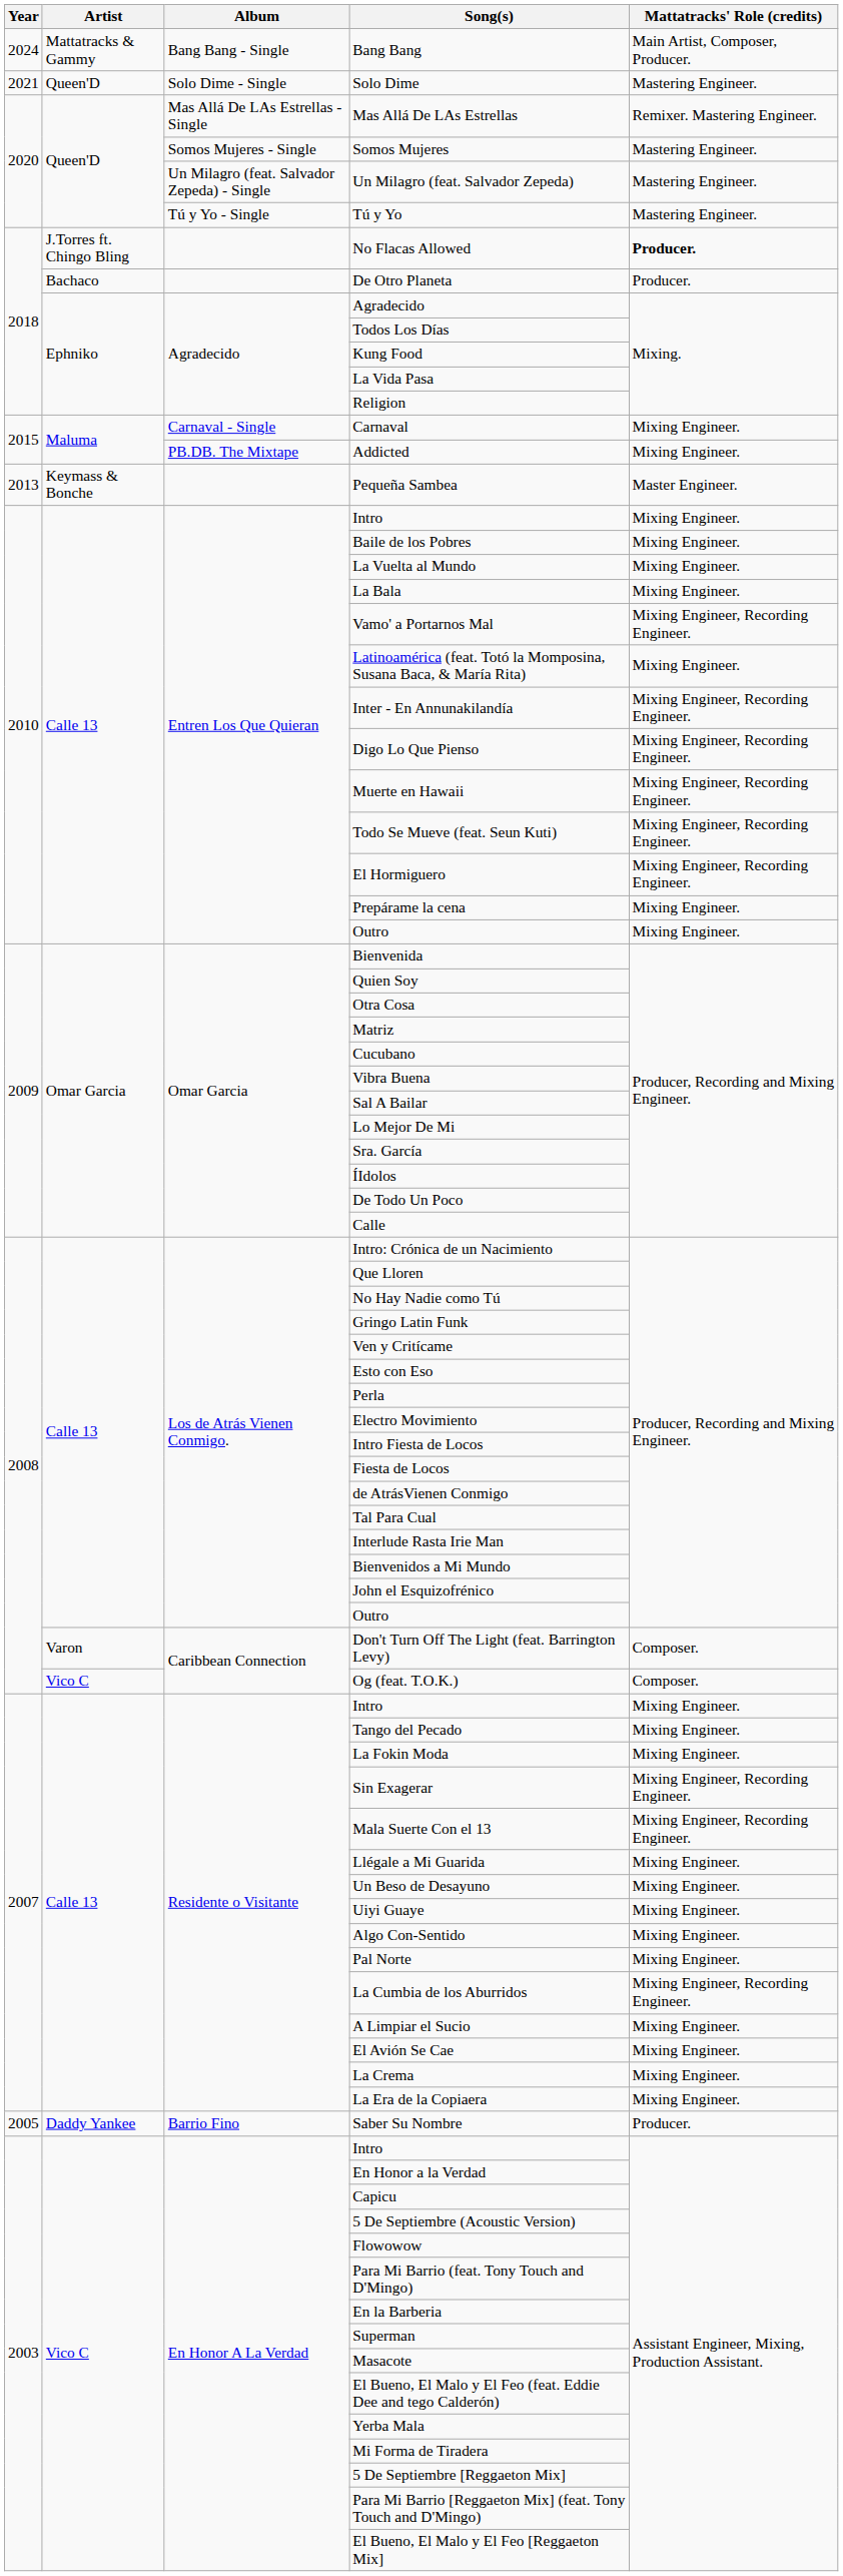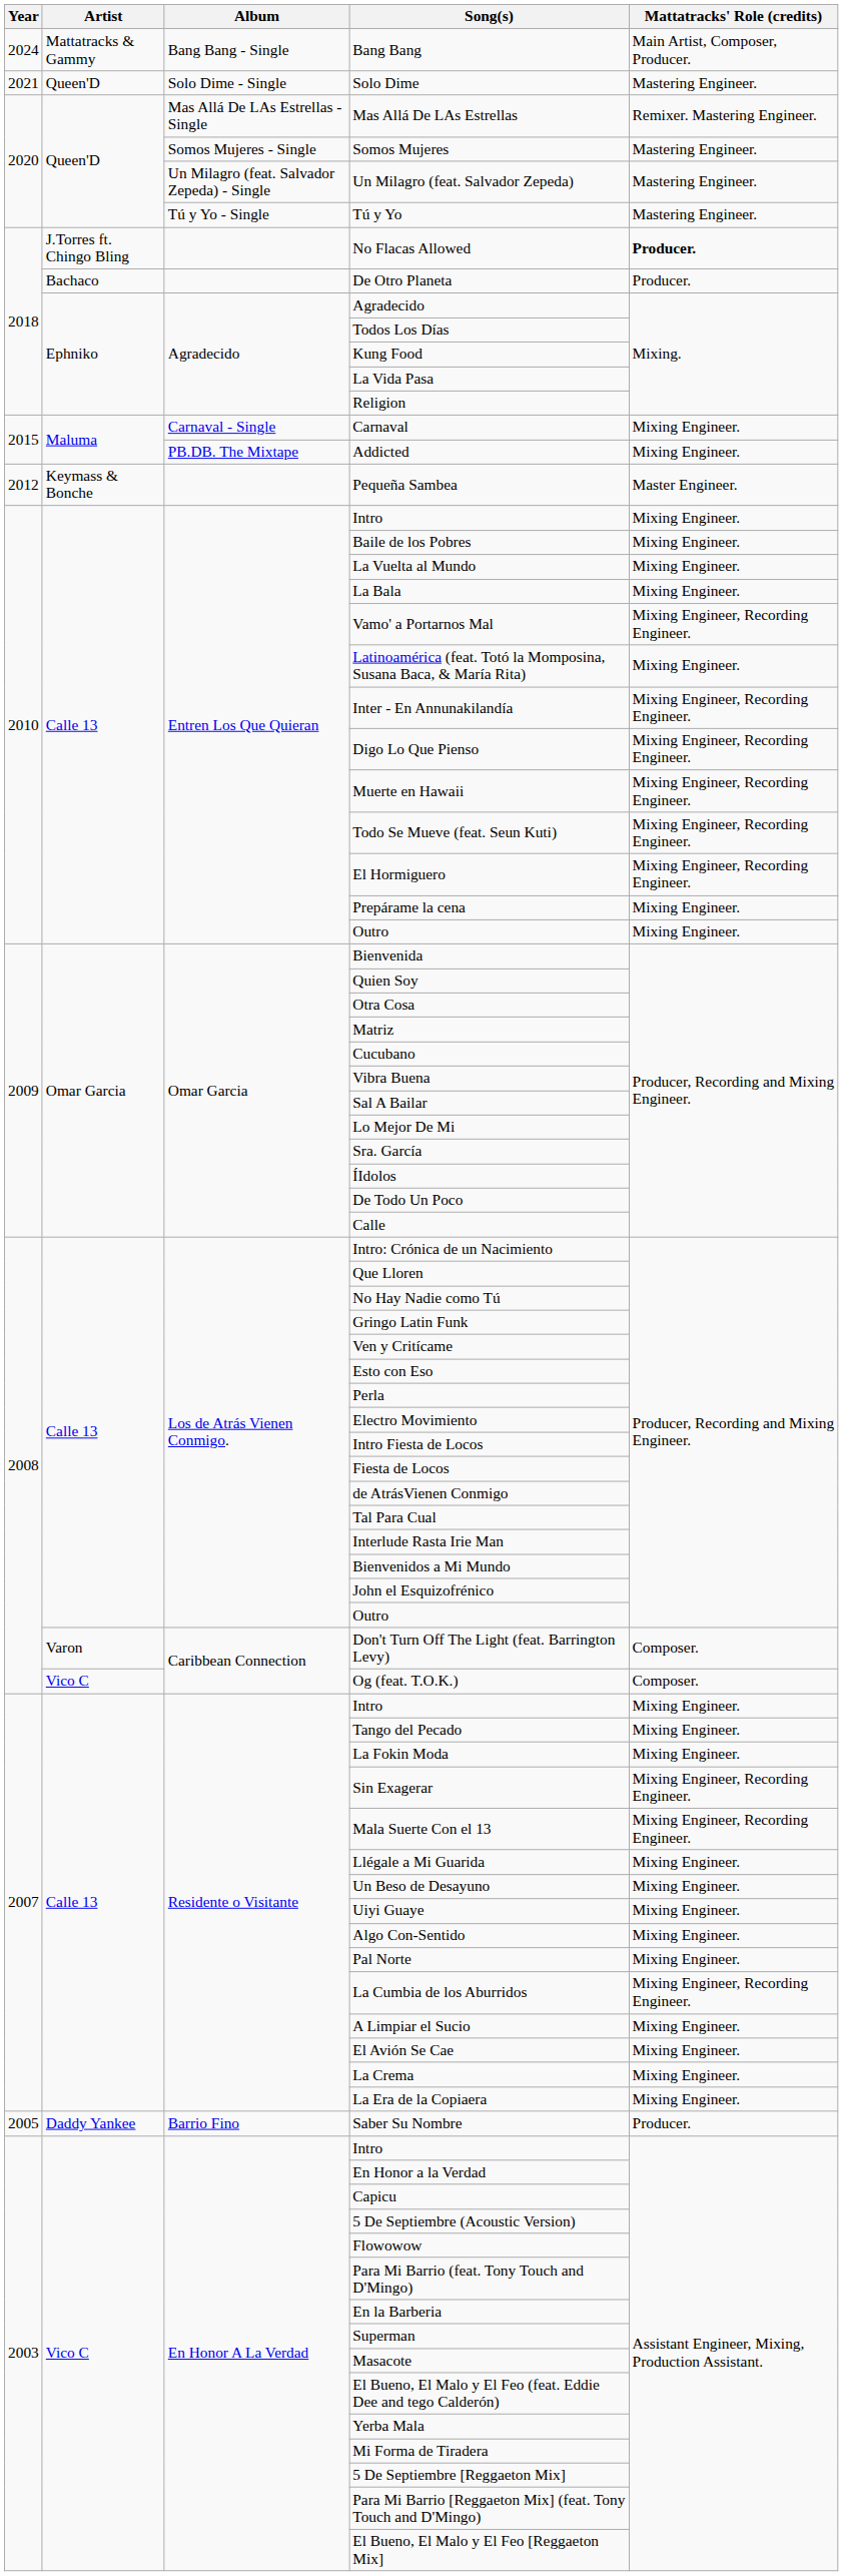 <table class="wikitable">
 <tr>
 <th>Year</th>
 <th>Artist</th>
 <th>Album</th>
 <th>Song(s)</th>
 <th>Mattatracks' Role (credits)</th>
 </tr>
 <tr>
 <td>2024</td>
 <td>Mattatracks & Gammy</td>
 <td>Bang Bang - Single</td>
 <td>Bang Bang</td>
 <td>Main Artist, Composer, Producer.</td>
 </tr>
 <tr>
 <td>2021</td>
 <td>Queen'D</td>
 <td>Solo Dime - Single</td>
 <td>Solo Dime</td>
 <td>Mastering Engineer.</td>
 </tr>
 <tr>
 <td rowspan="4">2020</td>
 <td rowspan="4">Queen'D</td>
 <td>Mas Allá De LAs Estrellas - Single</td>
 <td>Mas Allá De LAs Estrellas</td>
 <td>Remixer. Mastering Engineer.</td>
 </tr>
 <tr>
 <td>Somos Mujeres - Single</td>
 <td>Somos Mujeres</td>
 <td>Mastering Engineer.</td>
 </tr>
 <tr>
 <td>Un Milagro (feat. Salvador Zepeda) - Single</td>
 <td>Un Milagro (feat. Salvador Zepeda)</td>
 <td>Mastering Engineer.</td>
 </tr>
 <tr>
 <td>Tú y Yo - Single</td>
 <td>Tú y Yo</td>
 <td>Mastering Engineer.</td>
 </tr>
 <tr>
 <td rowspan="7">2018</td>
 <td>J.Torres ft. Chingo Bling</td>
 <td></td>
 <td>No Flacas Allowed</td>
 <td><strong>Producer.</strong></td>
 </tr>
 <tr>
 <td>Bachaco</td>
 <td></td>
 <td>De Otro Planeta</td>
 <td>Producer.</td>
 </tr>
 <tr>
 <td rowspan="5">Ephniko</td>
 <td rowspan="5">Agradecido</td>
 <td>Agradecido</td>
 <td rowspan="5">Mixing.</td>
 </tr>
 <tr>
 <td>Todos Los Días</td>
 </tr>
 <tr>
 <td>Kung Food</td>
 </tr>
 <tr>
 <td>La Vida Pasa</td>
 </tr>
 <tr>
 <td>Religion</td>
 </tr>
 <tr>
 <td rowspan="2">2015</td>
 <td rowspan="2"><a href='#'>Maluma</a></td>
 <td><a href='#'>Carnaval - Single</a></td>
 <td>Carnaval</td>
 <td>Mixing Engineer.</td>
 </tr>
 <tr>
 <td><a href='#'>PB.DB. The Mixtape</a></td>
 <td>Addicted</td>
 <td>Mixing Engineer.</td>
 </tr>
 <tr>
-<td>2013</td>
+<td>2012</td>
 <td>Keymass & Bonche</td>
 <td></td>
 <td>Pequeña Sambea</td>
 <td>Master Engineer.</td>
 </tr>
 <tr>
 <td rowspan="13">2010</td>
 <td rowspan="13"><a href='#'>Calle 13</a></td>
 <td rowspan="13"><a href='#'>Entren Los Que Quieran</a></td>
 <td>Intro</td>
 <td>Mixing Engineer.</td>
 </tr>
 <tr>
 <td>Baile de los Pobres</td>
 <td>Mixing Engineer.</td>
 </tr>
 <tr>
 <td>La Vuelta al Mundo</td>
 <td>Mixing Engineer.</td>
 </tr>
 <tr>
 <td>La Bala</td>
 <td>Mixing Engineer.</td>
 </tr>
 <tr>
 <td>Vamo' a Portarnos Mal</td>
 <td>Mixing Engineer, Recording Engineer.</td>
 </tr>
 <tr>
 <td><a href='#'>Latinoamérica</a> (feat. Totó la Momposina, Susana Baca, & María Rita)</td>
 <td>Mixing Engineer.</td>
 </tr>
 <tr>
 <td>Inter - En Annunakilandía</td>
 <td>Mixing Engineer, Recording Engineer.</td>
 </tr>
 <tr>
 <td>Digo Lo Que Pienso</td>
 <td>Mixing Engineer, Recording Engineer.</td>
 </tr>
 <tr>
 <td>Muerte en Hawaii</td>
 <td>Mixing Engineer, Recording Engineer.</td>
 </tr>
 <tr>
 <td>Todo Se Mueve (feat. Seun Kuti)</td>
 <td>Mixing Engineer, Recording Engineer.</td>
 </tr>
 <tr>
 <td>El Hormiguero</td>
 <td>Mixing Engineer, Recording Engineer.</td>
 </tr>
 <tr>
 <td>Prepárame la cena</td>
 <td>Mixing Engineer.</td>
 </tr>
 <tr>
 <td>Outro</td>
 <td>Mixing Engineer.</td>
 </tr>
 <tr>
 <td rowspan="12">2009</td>
 <td rowspan="12">Omar Garcia</td>
 <td rowspan="12">Omar Garcia</td>
 <td>Bienvenida</td>
 <td rowspan="12">Producer, Recording and Mixing Engineer.</td>
 </tr>
 <tr>
 <td>Quien Soy</td>
 </tr>
 <tr>
 <td>Otra Cosa</td>
 </tr>
 <tr>
 <td>Matriz</td>
 </tr>
 <tr>
 <td>Cucubano</td>
 </tr>
 <tr>
 <td>Vibra Buena</td>
 </tr>
 <tr>
 <td>Sal A Bailar</td>
 </tr>
 <tr>
 <td>Lo Mejor De Mi</td>
 </tr>
 <tr>
 <td>Sra. García</td>
 </tr>
 <tr>
 <td>ÍIdolos</td>
 </tr>
 <tr>
 <td>De Todo Un Poco</td>
 </tr>
 <tr>
 <td>Calle</td>
 </tr>
 <tr>
 <td rowspan="18">2008</td>
 <td rowspan="16"><a href='#'>Calle 13</a></td>
 <td rowspan="16"><a href='#'>Los de Atrás Vienen Conmigo</a>.</td>
 <td>Intro: Crónica de un Nacimiento</td>
 <td rowspan="16">Producer, Recording and Mixing Engineer.</td>
 </tr>
 <tr>
 <td>Que Lloren</td>
 </tr>
 <tr>
 <td>No Hay Nadie como Tú</td>
 </tr>
 <tr>
 <td>Gringo Latin Funk</td>
 </tr>
 <tr>
 <td>Ven y Critícame</td>
 </tr>
 <tr>
 <td>Esto con Eso</td>
 </tr>
 <tr>
 <td>Perla</td>
 </tr>
 <tr>
 <td>Electro Movimiento</td>
 </tr>
 <tr>
 <td>Intro Fiesta de Locos</td>
 </tr>
 <tr>
 <td>Fiesta de Locos</td>
 </tr>
 <tr>
 <td>de AtrásVienen Conmigo</td>
 </tr>
 <tr>
 <td>Tal Para Cual</td>
 </tr>
 <tr>
 <td>Interlude Rasta Irie Man</td>
 </tr>
 <tr>
 <td>Bienvenidos a Mi Mundo</td>
 </tr>
 <tr>
 <td>John el Esquizofrénico</td>
 </tr>
 <tr>
 <td>Outro</td>
 </tr>
 <tr>
 <td>Varon</td>
 <td rowspan="2">Caribbean Connection</td>
 <td>Don't Turn Off The Light (feat. Barrington Levy)</td>
 <td>Composer.</td>
 </tr>
 <tr>
 <td><a href='#'>Vico C</a></td>
 <td>Og (feat. T.O.K.)</td>
 <td>Composer.</td>
 </tr>
 <tr>
 <td rowspan="15">2007</td>
 <td rowspan="15"><a href='#'>Calle 13</a></td>
 <td rowspan="15"><a href='#'>Residente o Visitante</a></td>
 <td>Intro</td>
 <td>Mixing Engineer.</td>
 </tr>
 <tr>
 <td>Tango del Pecado</td>
 <td>Mixing Engineer.</td>
 </tr>
 <tr>
 <td>La Fokin Moda</td>
 <td>Mixing Engineer.</td>
 </tr>
 <tr>
 <td>Sin Exagerar</td>
 <td>Mixing Engineer, Recording Engineer.</td>
 </tr>
 <tr>
 <td>Mala Suerte Con el 13</td>
 <td>Mixing Engineer, Recording Engineer.</td>
 </tr>
 <tr>
 <td>Llégale a Mi Guarida</td>
 <td>Mixing Engineer.</td>
 </tr>
 <tr>
 <td>Un Beso de Desayuno</td>
 <td>Mixing Engineer.</td>
 </tr>
 <tr>
 <td>Uiyi Guaye</td>
 <td>Mixing Engineer.</td>
 </tr>
 <tr>
 <td>Algo Con-Sentido</td>
 <td>Mixing Engineer.</td>
 </tr>
 <tr>
 <td>Pal Norte</td>
 <td>Mixing Engineer.</td>
 </tr>
 <tr>
 <td>La Cumbia de los Aburridos</td>
 <td>Mixing Engineer, Recording Engineer.</td>
 </tr>
 <tr>
 <td>A Limpiar el Sucio</td>
 <td>Mixing Engineer.</td>
 </tr>
 <tr>
 <td>El Avión Se Cae</td>
 <td>Mixing Engineer.</td>
 </tr>
 <tr>
 <td>La Crema</td>
 <td>Mixing Engineer.</td>
 </tr>
 <tr>
 <td>La Era de la Copiaera</td>
 <td>Mixing Engineer.</td>
 </tr>
 <tr>
 <td>2005</td>
 <td><a href='#'>Daddy Yankee</a></td>
 <td><a href='#'>Barrio Fino</a></td>
 <td>Saber Su Nombre</td>
 <td>Producer.</td>
 </tr>
 <tr>
 <td rowspan="15">2003</td>
 <td rowspan="15"><a href='#'>Vico C</a></td>
 <td rowspan="15"><a href='#'>En Honor A La Verdad</a></td>
 <td>Intro</td>
 <td rowspan="15">Assistant Engineer, Mixing, Production Assistant.</td>
 </tr>
 <tr>
 <td>En Honor a la Verdad</td>
 </tr>
 <tr>
 <td>Capicu</td>
 </tr>
 <tr>
 <td>5 De Septiembre (Acoustic Version)</td>
 </tr>
 <tr>
 <td>Flowowow</td>
 </tr>
 <tr>
 <td>Para Mi Barrio (feat. Tony Touch and D'Mingo)</td>
 </tr>
 <tr>
 <td>En la Barberia</td>
 </tr>
 <tr>
 <td>Superman</td>
 </tr>
 <tr>
 <td>Masacote</td>
 </tr>
 <tr>
 <td>El Bueno, El Malo y El Feo (feat. Eddie Dee and tego Calderón)</td>
 </tr>
 <tr>
 <td>Yerba Mala</td>
 </tr>
 <tr>
 <td>Mi Forma de Tiradera</td>
 </tr>
 <tr>
 <td>5 De Septiembre [Reggaeton Mix]</td>
 </tr>
 <tr>
 <td>Para Mi Barrio [Reggaeton Mix] (feat. Tony Touch and D'Mingo)</td>
 </tr>
 <tr>
 <td>El Bueno, El Malo y El Feo [Reggaeton Mix]</td>
 </tr>
 </table>
